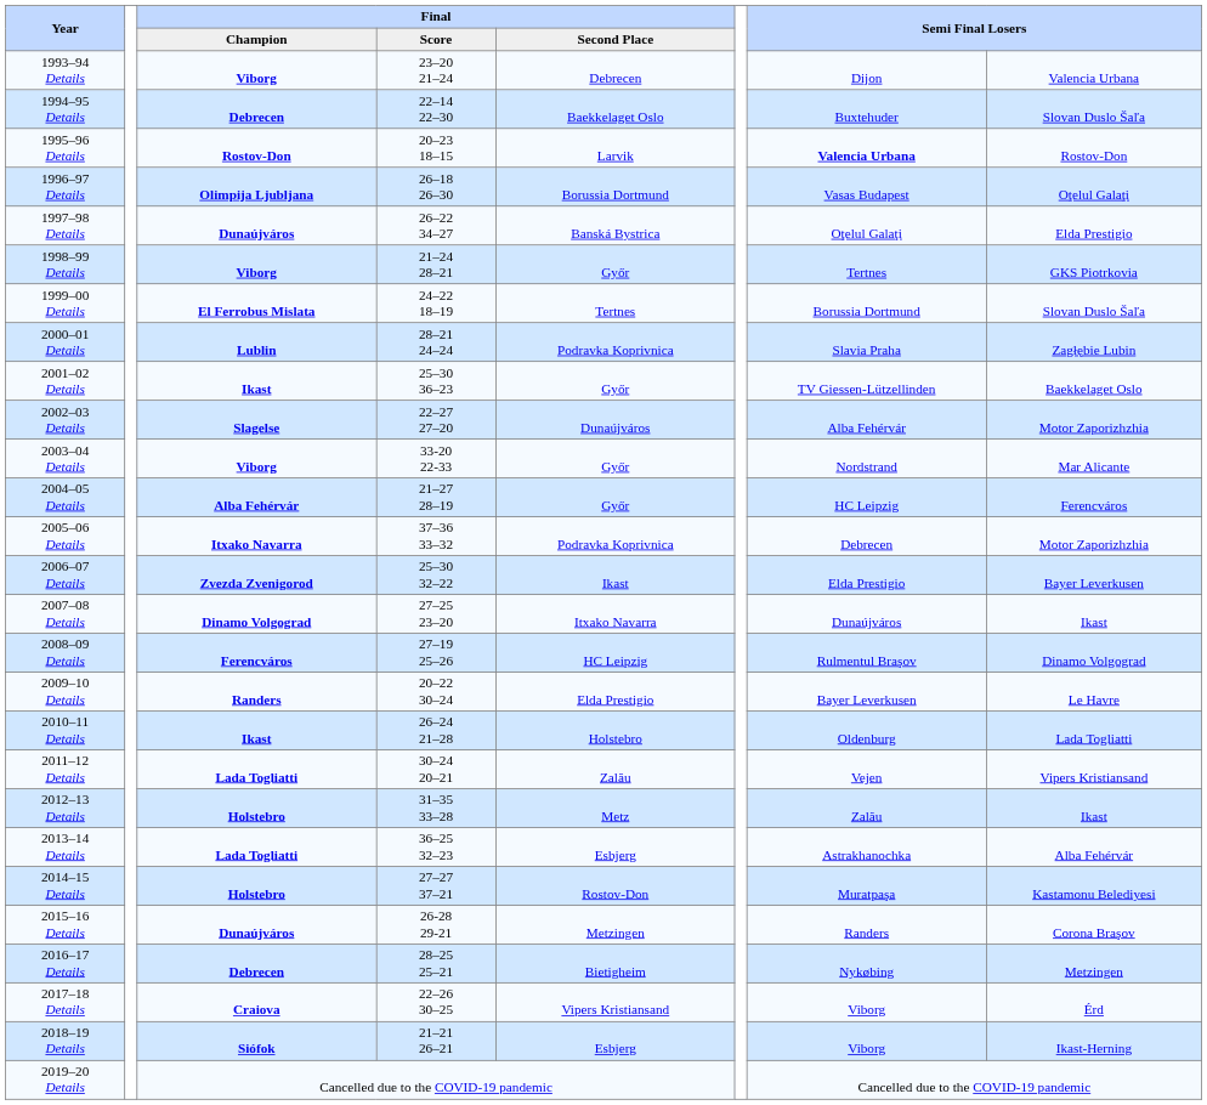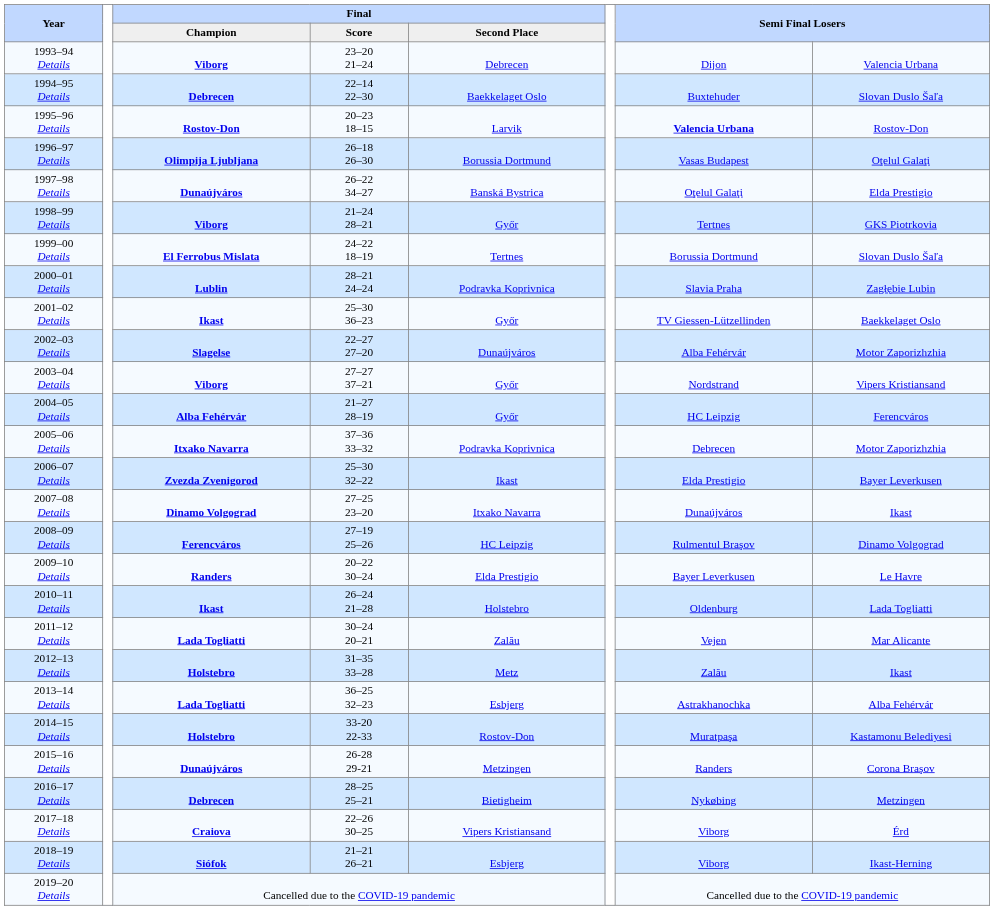 <table border=1 style="border-collapse:collapse; font-size:90%;" cellpadding=3 cellspacing=0 width=100%>
 <tr bgcolor=#C1D8FF>
 <th rowspan=2 width="10%">Year</th>
 <th rowspan="29" width="1%" bgcolor="ffffff"></th>
 <th colspan=3>Final</th>
 <th rowspan="29" width="1%" bgcolor="ffffff"></th>
 <th colspan="2" rowspan="2" width="40%">Semi Final Losers</th>
 </tr>
 <tr bgcolor=#EFEFEF>
 <th width="20%">Champion</th>
 <th width="10%">Score</th>
 <th width="20%">Second Place</th>
 </tr>
 <tr align=center valign=bottom bgcolor=#F5FAFF>
 <td>1993–94<br><em><a href='#'>Details</a></em></td>
 <td><br> <strong><a href='#'>Viborg</a></strong></td>
 <td>23–20 <br> 21–24</td>
 <td><br><a href='#'>Debrecen</a></td>
 <td width="20%"><br><a href='#'>Dijon</a></td>
 <td><br><a href='#'>Valencia Urbana</a></td>
 </tr>
 <tr align=center valign=bottom bgcolor=#D0E7FF>
 <td>1994–95<br><em><a href='#'>Details</a></em></td>
 <td><br> <strong><a href='#'>Debrecen</a></strong></td>
 <td>22–14 <br> 22–30</td>
 <td><br><a href='#'>Baekkelaget Oslo</a></td>
 <td><br><a href='#'>Buxtehuder</a></td>
 <td><br><a href='#'>Slovan Duslo Šaľa</a></td>
 </tr>
 <tr align=center valign=bottom bgcolor=#F5FAFF>
 <td>1995–96<br><em><a href='#'>Details</a></em></td>
 <td><br><strong><a href='#'>Rostov-Don</a></strong></td>
 <td>20–23 <br> 18–15</td>
 <td><br><a href='#'>Larvik</a></td>
 <td><strong><br><a href='#'>Valencia Urbana</a></strong></td>
 <td><br> <a href='#'>Rostov-Don</a></td>
 </tr>
 <tr align=center valign=bottom bgcolor=#D0E7FF>
 <td>1996–97<br><em><a href='#'>Details</a></em></td>
 <td><br> <strong><a href='#'>Olimpija Ljubljana</a></strong></td>
 <td>26–18 <br> 26–30</td>
 <td><br><a href='#'>Borussia Dortmund</a></td>
 <td><br><a href='#'>Vasas Budapest</a></td>
 <td> <br><a href='#'>Oţelul Galaţi</a></td>
 </tr>
 <tr align=center valign=bottom bgcolor=#F5FAFF>
 <td>1997–98<br><em><a href='#'>Details</a></em></td>
 <td><br> <strong><a href='#'>Dunaújváros</a></strong></td>
 <td>26–22 <br> 34–27</td>
 <td><br><a href='#'>Banská Bystrica</a></td>
 <td><br><a href='#'>Oţelul Galaţi</a></td>
 <td> <br><a href='#'>Elda Prestigio</a></td>
 </tr>
 <tr align=center valign=bottom bgcolor=#D0E7FF>
 <td>1998–99<br><em><a href='#'>Details</a></em></td>
 <td><br> <strong><a href='#'>Viborg</a></strong></td>
 <td>21–24 <br> 28–21</td>
 <td><br><a href='#'>Győr</a></td>
 <td><br><a href='#'>Tertnes</a></td>
 <td> <br><a href='#'>GKS Piotrkovia</a></td>
 </tr>
 <tr align=center valign=bottom bgcolor=#F5FAFF>
 <td>1999–00<br><em><a href='#'>Details</a></em></td>
 <td><br><strong><a href='#'>El Ferrobus Mislata</a></strong></td>
 <td>24–22 <br> 18–19</td>
 <td><br><a href='#'>Tertnes</a></td>
 <td><br><a href='#'>Borussia Dortmund</a></td>
 <td> <br><a href='#'>Slovan Duslo Šaľa</a></td>
 </tr>
 <tr align=center valign=bottom bgcolor=#D0E7FF>
 <td>2000–01<br><em><a href='#'>Details</a></em></td>
 <td><br><strong><a href='#'>Lublin</a></strong></td>
 <td>28–21 <br> 24–24</td>
 <td><br><a href='#'>Podravka Koprivnica</a></td>
 <td><br><a href='#'>Slavia Praha</a></td>
 <td><br><a href='#'>Zagłębie Lubin</a></td>
 </tr>
 <tr align=center valign=bottom bgcolor=#F5FAFF>
 <td>2001–02<br><em><a href='#'>Details</a></em></td>
 <td><br> <strong><a href='#'>Ikast</a></strong></td>
 <td>25–30 <br> 36–23</td>
 <td><br><a href='#'>Győr</a></td>
 <td><br><a href='#'>TV Giessen-Lützellinden</a></td>
 <td><br> <a href='#'>Baekkelaget Oslo</a></td>
 </tr>
 <tr align=center valign=bottom bgcolor=#D0E7FF>
 <td>2002–03<br><em><a href='#'>Details</a></em></td>
 <td><br> <strong><a href='#'>Slagelse</a></strong></td>
 <td>22–27 <br> 27–20</td>
 <td><br><a href='#'>Dunaújváros</a></td>
 <td><br><a href='#'>Alba Fehérvár</a></td>
 <td> <br><a href='#'>Motor Zaporizhzhia</a></td>
 </tr>
 <tr align=center valign=bottom bgcolor=#F5FAFF>
 <td>2003–04<br><em><a href='#'>Details</a></em></td>
 <td><br> <strong><a href='#'>Viborg</a></strong></td>
-<td>33-20 <br> 22-33</td>
+<td>27–27 <br> 37–21</td>
 <td><br><a href='#'>Győr</a></td>
 <td><br><a href='#'>Nordstrand</a></td>
-<td><br><a href='#'>Mar Alicante</a></td>
+<td> <br><a href='#'>Vipers Kristiansand</a></td>
 </tr>
 <tr align=center valign=bottom bgcolor=#D0E7FF>
 <td>2004–05<br><em><a href='#'>Details</a></em></td>
 <td><br> <strong><a href='#'>Alba Fehérvár</a></strong></td>
 <td>21–27 <br> 28–19</td>
 <td><br><a href='#'>Győr</a></td>
 <td><br><a href='#'>HC Leipzig</a></td>
 <td> <br><a href='#'>Ferencváros</a></td>
 </tr>
 <tr align=center valign=bottom bgcolor=#F5FAFF>
 <td>2005–06<br><em><a href='#'>Details</a></em></td>
 <td><br><strong><a href='#'>Itxako Navarra</a></strong></td>
 <td>37–36 <br> 33–32</td>
 <td><br><a href='#'>Podravka Koprivnica</a></td>
 <td><br><a href='#'>Debrecen</a></td>
 <td> <br><a href='#'>Motor Zaporizhzhia</a></td>
 </tr>
 <tr align=center valign=bottom bgcolor=#D0E7FF>
 <td>2006–07<br><em><a href='#'>Details</a></em></td>
 <td><br> <strong><a href='#'>Zvezda Zvenigorod</a></strong></td>
 <td>25–30 <br> 32–22</td>
 <td><br><a href='#'>Ikast</a></td>
 <td><br><a href='#'>Elda Prestigio</a></td>
 <td> <br><a href='#'>Bayer Leverkusen</a></td>
 </tr>
 <tr align=center valign=bottom bgcolor=#F5FAFF>
 <td>2007–08<br><em><a href='#'>Details</a></em></td>
 <td><br><strong><a href='#'>Dinamo Volgograd</a></strong></td>
 <td>27–25 <br> 23–20</td>
 <td><br><a href='#'>Itxako Navarra</a></td>
 <td><br><a href='#'>Dunaújváros</a></td>
 <td> <br><a href='#'>Ikast</a></td>
 </tr>
 <tr align=center valign=bottom bgcolor=#D0E7FF>
 <td>2008–09<br><em><a href='#'>Details</a></em></td>
 <td><br><strong><a href='#'>Ferencváros</a></strong></td>
 <td>27–19 <br> 25–26</td>
 <td><br><a href='#'>HC Leipzig</a></td>
 <td><br><a href='#'>Rulmentul Braşov</a></td>
 <td><br><a href='#'>Dinamo Volgograd</a></td>
 </tr>
 <tr align=center valign=bottom bgcolor=#F5FAFF>
 <td>2009–10<br><em><a href='#'>Details</a></em></td>
 <td><br><strong><a href='#'>Randers</a></strong></td>
 <td>20–22 <br> 30–24</td>
 <td><br><a href='#'>Elda Prestigio</a></td>
 <td><br><a href='#'>Bayer Leverkusen</a></td>
 <td><br><a href='#'>Le Havre</a></td>
 </tr>
 <tr align=center valign=bottom bgcolor=#D0E7FF>
 <td>2010–11<br><em><a href='#'>Details</a></em></td>
 <td><br><strong><a href='#'>Ikast</a></strong></td>
 <td>26–24 <br> 21–28</td>
 <td><br><a href='#'>Holstebro</a></td>
 <td><br><a href='#'>Oldenburg</a></td>
 <td><br><a href='#'>Lada Togliatti</a></td>
 </tr>
 <tr align=center valign=bottom bgcolor=#F5FAFF>
 <td>2011–12<br><em><a href='#'>Details</a></em></td>
 <td><br><strong><a href='#'>Lada Togliatti</a></strong></td>
 <td>30–24 <br> 20–21</td>
 <td><br><a href='#'>Zalău</a></td>
 <td><br><a href='#'>Vejen</a></td>
-<td> <br><a href='#'>Vipers Kristiansand</a></td>
+<td><br><a href='#'>Mar Alicante</a></td>
 </tr>
 <tr align=center valign=bottom bgcolor=#D0E7FF>
 <td>2012–13<br><em><a href='#'>Details</a></em></td>
 <td><br><strong><a href='#'>Holstebro</a></strong></td>
 <td>31–35 <br> 33–28</td>
 <td><br><a href='#'>Metz</a></td>
 <td><br><a href='#'>Zalău</a></td>
 <td><br><a href='#'>Ikast</a></td>
 </tr>
 <tr align=center valign=bottom bgcolor=#F5FAFF>
 <td>2013–14<br><em><a href='#'>Details</a></em></td>
 <td><br><strong><a href='#'>Lada Togliatti</a></strong></td>
 <td>36–25 <br> 32–23</td>
 <td><br><a href='#'>Esbjerg</a></td>
 <td><br><a href='#'>Astrakhanochka</a></td>
 <td><br><a href='#'>Alba Fehérvár</a></td>
 </tr>
 <tr align=center valign=bottom bgcolor=#D0E7FF>
 <td>2014–15<br><em><a href='#'>Details</a></em></td>
 <td><br><strong><a href='#'>Holstebro</a></strong></td>
-<td>27–27 <br> 37–21</td>
+<td>33-20 <br> 22-33</td>
 <td><br><a href='#'>Rostov-Don</a></td>
 <td><br><a href='#'>Muratpaşa</a></td>
 <td><br><a href='#'>Kastamonu Belediyesi</a></td>
 </tr>
 <tr align=center valign=bottom bgcolor=#F5FAFF>
 <td>2015–16<br><em><a href='#'>Details</a></em></td>
 <td><br><strong><a href='#'>Dunaújváros</a></strong></td>
 <td>26-28 <br> 29-21</td>
 <td><br><a href='#'>Metzingen</a></td>
 <td><br><a href='#'>Randers</a></td>
 <td><br><a href='#'>Corona Braşov</a></td>
 </tr>
 <tr align=center valign=bottom bgcolor=#D0E7FF>
 <td>2016–17<br><em><a href='#'>Details</a></em></td>
 <td><br> <strong><a href='#'>Debrecen</a></strong></td>
 <td>28–25 <br> 25–21 </td>
 <td><br><a href='#'>Bietigheim</a></td>
 <td><br><a href='#'>Nykøbing</a></td>
 <td><br><a href='#'>Metzingen</a></td>
 </tr>
 <tr align=center valign=bottom bgcolor=#F5FAFF>
 <td>2017–18<br><em><a href='#'>Details</a></em></td>
 <td><br><strong><a href='#'>Craiova</a></strong></td>
 <td>22–26 <br> 30–25 </td>
 <td><br><a href='#'>Vipers Kristiansand</a></td>
 <td><br><a href='#'>Viborg</a></td>
 <td><br><a href='#'>Érd</a></td>
 </tr>
 <tr align=center valign=bottom bgcolor=#D0E7FF>
 <td>2018–19<br><em><a href='#'>Details</a></em></td>
 <td><br><strong><a href='#'>Siófok</a></strong></td>
 <td>21–21 <br> 26–21 </td>
 <td><br><a href='#'>Esbjerg</a></td>
 <td><br><a href='#'>Viborg</a></td>
 <td><br><a href='#'>Ikast-Herning</a></td>
 </tr>
 <tr align=center valign=bottom bgcolor=#F5FAFF>
 <td>2019–20<br><em><a href='#'>Details</a></em></td>
 <td colspan=3 align=center>Cancelled due to the <a href='#'>COVID-19 pandemic</a></td>
 <td colspan="2" align="center">Cancelled due to the <a href='#'>COVID-19 pandemic</a></td>
 </tr>
 </table>
